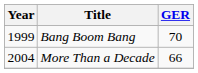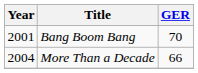 <table class="wikitable">
 <tr>
 <th>Year</th>
 <th>Title</th>
 <th><a href='#'>GER</a></th>
 </tr>
 <tr>
-<td>1999</td>
+<td>2001</td>
 <td><em>Bang Boom Bang</em></td>
 <td align="center">70</td>
 </tr>
 <tr>
 <td>2004</td>
 <td><em>More Than a Decade</em></td>
 <td align="center">66</td>
 </tr>
 <tr>
 </tr>
 </table>
